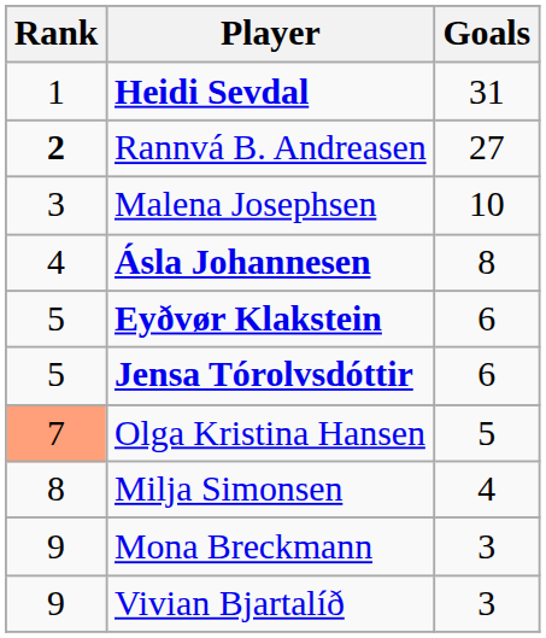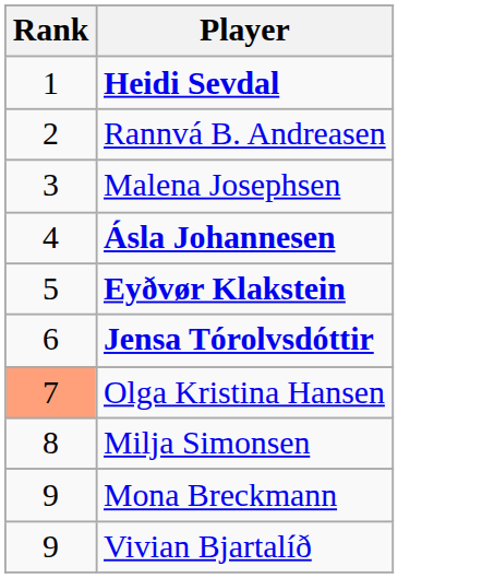 <table class="wikitable">
 <tr>
 <th>Rank</th>
 <th>Player</th>
-<th>Goals</th>
 </tr>
 <tr>
 <td align="center">1</td>
 <td align=><strong><a href='#'>Heidi Sevdal</a></strong></td>
-<td align="center">31</td>
 </tr>
 <tr>
-<td align="center"><strong>2</strong></td>
+<td align="center">2</td>
 <td align=><a href='#'>Rannvá B. Andreasen</a></td>
-<td align="center">27</td>
 </tr>
 <tr>
 <td align="center">3</td>
 <td align=><a href='#'>Malena Josephsen</a></td>
-<td align="center">10</td>
 </tr>
 <tr>
 <td align="center">4</td>
 <td align=><strong><a href='#'>Ásla Johannesen</a></strong></td>
-<td align="center">8</td>
 </tr>
 <tr>
 <td align="center">5</td>
 <td align=><strong><a href='#'>Eyðvør Klakstein</a></strong></td>
-<td align="center">6</td>
 </tr>
 <tr>
-<td align="center">5</td>
+<td align="center">6</td>
 <td align=><strong><a href='#'>Jensa Tórolvsdóttir</a></strong></td>
-<td align="center">6</td>
 </tr>
 <tr>
 <td align="center" style="background: lightsalmon;">7</td>
 <td align=><a href='#'>Olga Kristina Hansen</a></td>
-<td align="center">5</td>
 </tr>
 <tr>
 <td align="center">8</td>
 <td align=><a href='#'>Milja Simonsen</a></td>
-<td align="center">4</td>
 </tr>
 <tr>
 <td align="center">9</td>
 <td align=><a href='#'>Mona Breckmann</a></td>
-<td align="center">3</td>
 </tr>
 <tr>
 <td align="center">9</td>
 <td align=><a href='#'>Vivian Bjartalíð</a></td>
-<td align="center">3</td>
 </tr>
 </table>
